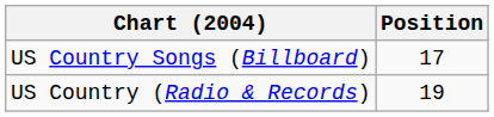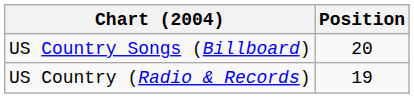 <table class="wikitable sortable">
 <tr>
 <th scope="col">Chart (2004)</th>
 <th scope="col">Position</th>
 </tr>
 <tr>
 <td>US <a href='#'>Country Songs</a> (<em><a href='#'>Billboard</a></em>)</td>
-<td align="center">17</td>
+<td align="center">20</td>
 </tr>
 <tr>
 <td>US Country (<em><a href='#'>Radio & Records</a></em>)</td>
 <td align="center">19</td>
 </tr>
 </table>
